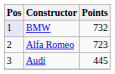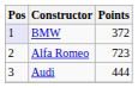 <table class="wikitable"   style="font-size:   85%;">
 <tr>
 <th>Pos</th>
 <th>Constructor</th>
 <th>Points</th>
 </tr>
 <tr>
 <td style="background: lavender;">1</td>
 <td> <a href='#'>BMW</a></td>
-<td align="right">732</td>
+<td align="right">372</td>
 </tr>
 <tr>
 <td>2</td>
 <td> <a href='#'>Alfa Romeo</a></td>
 <td align="right">723</td>
 </tr>
 <tr>
 <td>3</td>
 <td> <a href='#'>Audi</a></td>
-<td align="right">445</td>
+<td align="right">444</td>
 </tr>
 <tr>
 </tr>
 </table>
